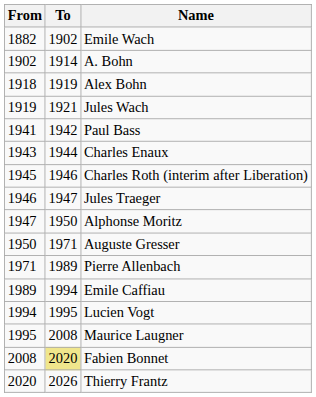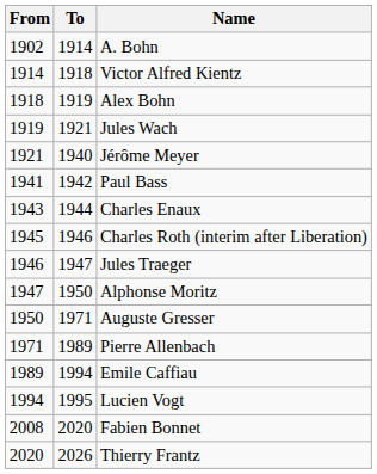 <table class="wikitable">
 <tr>
 <th>From</th>
 <th>To</th>
 <th>Name</th>
 </tr>
 <tr>
-<td>1882</td>
-<td>1902</td>
-<td>Emile Wach</td>
-</tr>
-<tr>
 <td>1902</td>
 <td>1914</td>
 <td>A. Bohn</td>
+</tr>
+<tr>
+<td>1914</td>
+<td>1918</td>
+<td>Victor Alfred Kientz</td>
 </tr>
 <tr>
 <td>1918</td>
 <td>1919</td>
 <td>Alex Bohn</td>
 </tr>
 <tr>
 <td>1919</td>
 <td>1921</td>
 <td>Jules Wach</td>
+</tr>
+<tr>
+<td>1921</td>
+<td>1940</td>
+<td>Jérôme Meyer</td>
 </tr>
 <tr>
 <td>1941</td>
 <td>1942</td>
 <td>Paul Bass</td>
 </tr>
 <tr>
 <td>1943</td>
 <td>1944</td>
 <td>Charles Enaux</td>
 </tr>
 <tr>
 <td>1945</td>
 <td>1946</td>
 <td>Charles Roth (interim after Liberation)</td>
 </tr>
 <tr>
 <td>1946</td>
 <td>1947</td>
 <td>Jules Traeger</td>
 </tr>
 <tr>
 <td>1947</td>
 <td>1950</td>
 <td>Alphonse Moritz</td>
 </tr>
 <tr>
 <td>1950</td>
 <td>1971</td>
 <td>Auguste Gresser</td>
 </tr>
 <tr>
 <td>1971</td>
 <td>1989</td>
 <td>Pierre Allenbach</td>
 </tr>
 <tr>
 <td>1989</td>
 <td>1994</td>
 <td>Emile Caffiau</td>
 </tr>
 <tr>
 <td>1994</td>
 <td>1995</td>
 <td>Lucien Vogt</td>
 </tr>
 <tr>
-<td>1995</td>
 <td>2008</td>
-<td>Maurice Laugner</td>
-</tr>
-<tr>
-<td>2008</td>
-<td style="background: khaki;">2020</td>
+<td>2020</td>
 <td>Fabien Bonnet</td>
 </tr>
 <tr>
 <td>2020</td>
 <td>2026</td>
 <td>Thierry Frantz</td>
 </tr>
 </table>
